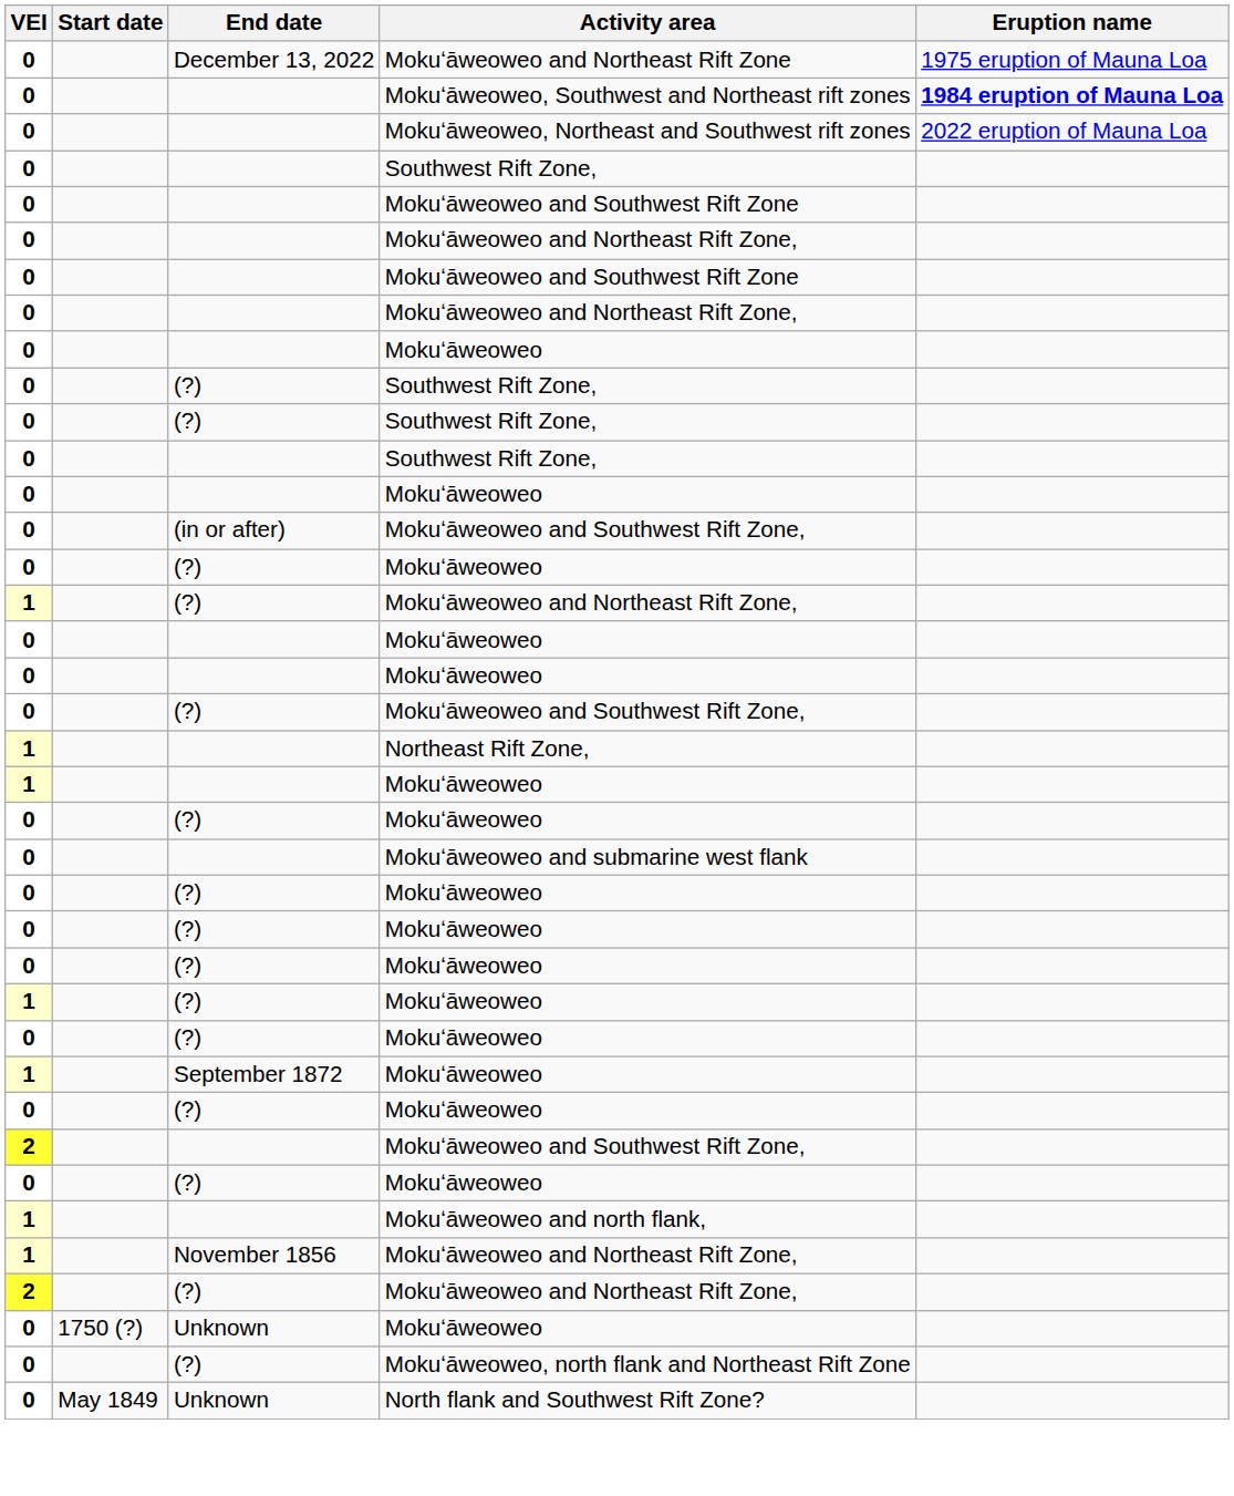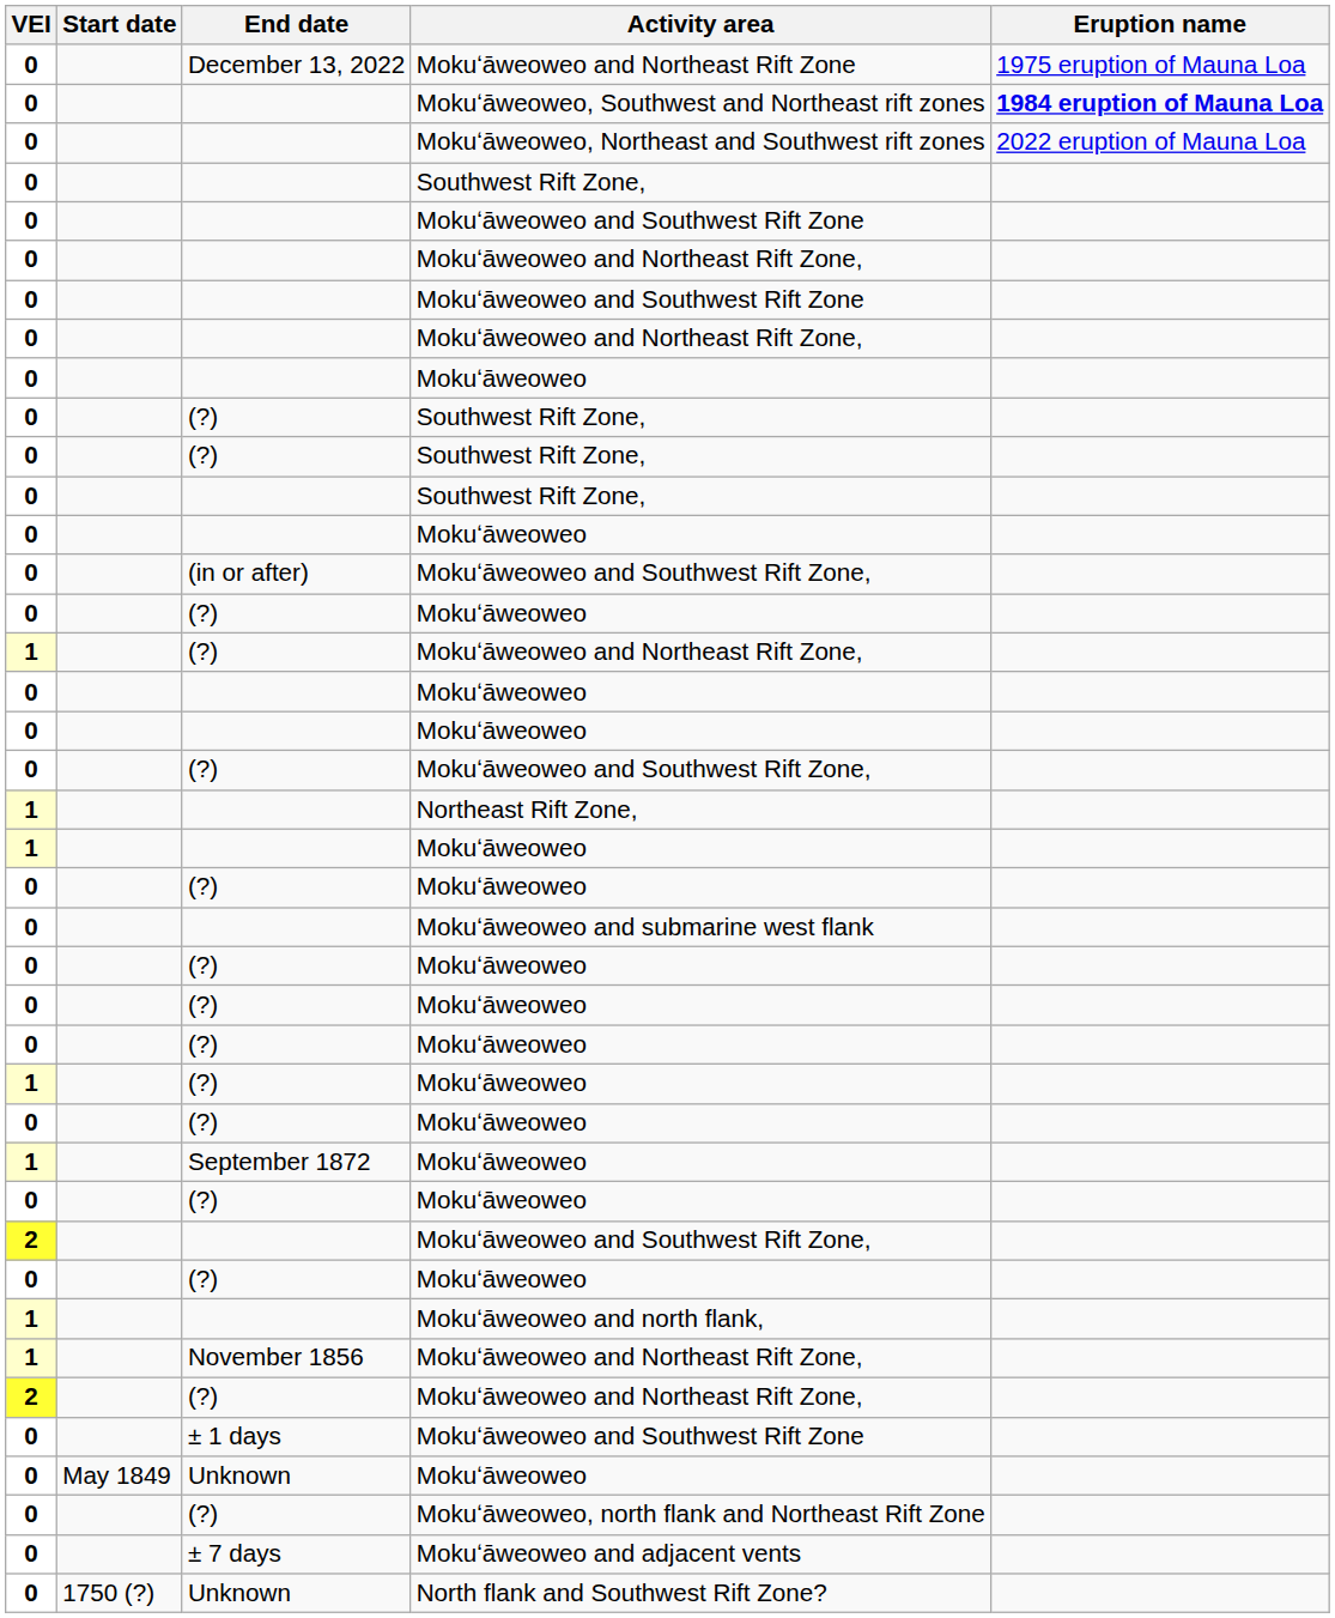 <table class="wikitable sortable">
 <tr>
 <th>VEI</th>
 <th>Start date</th>
 <th>End date</th>
 <th>Activity area</th>
 <th>Eruption name</th>
 </tr>
 <tr>
 <th style="background:white;">0</th>
 <td></td>
 <td>December 13, 2022</td>
 <td>Mokuʻāweoweo and Northeast Rift Zone</td>
 <td><a href='#'>1975 eruption of Mauna Loa</a></td>
 </tr>
 <tr>
 <th style="background:white;">0</th>
 <td></td>
 <td></td>
 <td>Mokuʻāweoweo, Southwest and Northeast rift zones</td>
 <td><strong><a href='#'>1984 eruption of Mauna Loa</a></strong></td>
 </tr>
 <tr>
 <th style="background:white;">0</th>
 <td></td>
 <td></td>
 <td>Mokuʻāweoweo, Northeast and Southwest rift zones</td>
 <td><a href='#'>2022 eruption of Mauna Loa</a></td>
 </tr>
 <tr>
 <th style="background:white;">0</th>
 <td></td>
 <td></td>
 <td>Southwest Rift Zone, </td>
 <td></td>
 </tr>
 <tr>
 <th style="background:white;">0</th>
 <td></td>
 <td></td>
 <td>Mokuʻāweoweo and Southwest Rift Zone</td>
 <td></td>
 </tr>
 <tr>
 <th style="background:white;">0</th>
 <td></td>
 <td></td>
 <td>Mokuʻāweoweo and Northeast Rift Zone, </td>
 <td></td>
 </tr>
 <tr>
 <th style="background:white;">0</th>
 <td></td>
 <td></td>
 <td>Mokuʻāweoweo and Southwest Rift Zone</td>
 <td></td>
 </tr>
 <tr>
 <th style="background:white;">0</th>
 <td></td>
 <td></td>
 <td>Mokuʻāweoweo and Northeast Rift Zone, </td>
 <td></td>
 </tr>
 <tr>
 <th style="background:white;">0</th>
 <td></td>
 <td></td>
 <td>Mokuʻāweoweo</td>
 <td></td>
 </tr>
 <tr>
 <th style="background:white;">0</th>
 <td></td>
 <td> (?)</td>
 <td>Southwest Rift Zone, </td>
 <td></td>
 </tr>
 <tr>
 <th style="background:white;">0</th>
 <td></td>
 <td> (?)</td>
 <td>Southwest Rift Zone, </td>
 <td></td>
 </tr>
 <tr>
 <th style="background:white;">0</th>
 <td></td>
 <td></td>
 <td>Southwest Rift Zone, </td>
 <td></td>
 </tr>
 <tr>
 <th style="background:white;">0</th>
 <td></td>
 <td></td>
 <td>Mokuʻāweoweo</td>
 <td></td>
 </tr>
 <tr>
 <th style="background:white;">0</th>
 <td></td>
 <td> (in or after)</td>
 <td>Mokuʻāweoweo and Southwest Rift Zone, </td>
 <td></td>
 </tr>
 <tr>
 <th style="background:white;">0</th>
 <td></td>
 <td> (?)</td>
 <td>Mokuʻāweoweo</td>
 <td></td>
 </tr>
 <tr>
 <th style="background:#FFC;">1</th>
 <td></td>
 <td> (?)</td>
 <td>Mokuʻāweoweo and Northeast Rift Zone, </td>
 <td></td>
 </tr>
 <tr>
 <th style="background:white;">0</th>
 <td></td>
 <td></td>
 <td>Mokuʻāweoweo</td>
 <td></td>
 </tr>
 <tr>
 <th style="background:white;">0</th>
 <td></td>
 <td></td>
 <td>Mokuʻāweoweo</td>
 <td></td>
 </tr>
 <tr>
 <th style="background:white;">0</th>
 <td></td>
 <td> (?)</td>
 <td>Mokuʻāweoweo and Southwest Rift Zone, </td>
 <td></td>
 </tr>
 <tr>
 <th style="background:#FFC;">1</th>
 <td></td>
 <td></td>
 <td>Northeast Rift Zone, </td>
 <td></td>
 </tr>
 <tr>
 <th style="background:#FFC;">1</th>
 <td></td>
 <td></td>
 <td>Mokuʻāweoweo</td>
 <td></td>
 </tr>
 <tr>
 <th style="background:white;">0</th>
 <td></td>
 <td> (?)</td>
 <td>Mokuʻāweoweo</td>
 <td></td>
 </tr>
 <tr>
 <th style="background:white;">0</th>
 <td></td>
 <td></td>
 <td>Mokuʻāweoweo and submarine west flank</td>
 <td></td>
 </tr>
 <tr>
 <th style="background:white;">0</th>
 <td></td>
 <td> (?)</td>
 <td>Mokuʻāweoweo</td>
 <td></td>
 </tr>
 <tr>
 <th style="background:white;">0</th>
 <td></td>
 <td> (?)</td>
 <td>Mokuʻāweoweo</td>
 <td></td>
 </tr>
 <tr>
 <th style="background:white;">0</th>
 <td></td>
 <td> (?)</td>
 <td>Mokuʻāweoweo</td>
 <td></td>
 </tr>
 <tr>
 <th style="background:#FFC;">1</th>
 <td></td>
 <td> (?)</td>
 <td>Mokuʻāweoweo</td>
 <td></td>
 </tr>
 <tr>
 <th style="background:white;">0</th>
 <td></td>
 <td> (?)</td>
 <td>Mokuʻāweoweo</td>
 <td></td>
 </tr>
 <tr>
 <th style="background:#FFC;">1</th>
 <td></td>
 <td>September 1872</td>
 <td>Mokuʻāweoweo</td>
 <td></td>
 </tr>
 <tr>
 <th style="background:white;">0</th>
 <td></td>
 <td> (?)</td>
 <td>Mokuʻāweoweo</td>
 <td></td>
 </tr>
 <tr>
 <th style="background:#FF3;">2</th>
 <td></td>
 <td></td>
 <td>Mokuʻāweoweo and Southwest Rift Zone, </td>
 <td></td>
 </tr>
 <tr>
 <th style="background:white;">0</th>
 <td></td>
 <td> (?)</td>
 <td>Mokuʻāweoweo</td>
 <td></td>
 </tr>
 <tr>
 <th style="background:#FFC;">1</th>
 <td></td>
 <td></td>
 <td>Mokuʻāweoweo and north flank, </td>
 <td></td>
 </tr>
 <tr>
 <th style="background:#FFC;">1</th>
 <td></td>
 <td>November 1856</td>
 <td>Mokuʻāweoweo and Northeast Rift Zone, </td>
 <td></td>
 </tr>
 <tr>
 <th style="background:#FF3;">2</th>
 <td></td>
 <td> (?)</td>
 <td>Mokuʻāweoweo and Northeast Rift Zone, </td>
 <td></td>
 </tr>
 <tr>
 <th style="background:white;">0</th>
-<td>1750 (?)</td>
+<td></td>
+<td> ± 1 days</td>
+<td>Mokuʻāweoweo and Southwest Rift Zone</td>
+<td></td>
+</tr>
+<tr>
+<th style="background:white;">0</th>
+<td>May 1849</td>
 <td>Unknown</td>
 <td>Mokuʻāweoweo</td>
 <td></td>
 </tr>
 <tr>
 <th style="background:white;">0</th>
 <td></td>
 <td> (?)</td>
 <td>Mokuʻāweoweo, north flank and Northeast Rift Zone</td>
 <td></td>
 </tr>
 <tr>
 <th style="background:white;">0</th>
-<td>May 1849</td>
+<td></td>
+<td> ± 7 days</td>
+<td>Mokuʻāweoweo and adjacent vents</td>
+<td></td>
+</tr>
+<tr>
+<th style="background:white;">0</th>
+<td>1750 (?)</td>
 <td>Unknown</td>
 <td>North flank and Southwest Rift Zone?</td>
 <td></td>
 </tr>
 </table>
